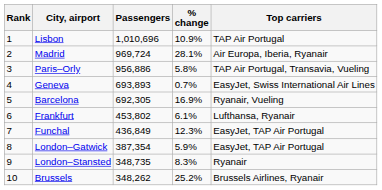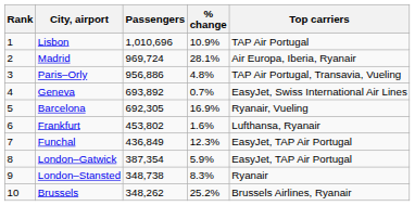 <table class="wikitable" style="font-size: 95%" width= align=>
 <tr>
 <th>Rank</th>
 <th>City, airport</th>
 <th>Passengers</th>
 <th>%<br>change<br></th>
 <th>Top carriers</th>
 </tr>
 <tr>
 <td>1</td>
 <td> <a href='#'>Lisbon</a></td>
 <td>1,010,696</td>
 <td> 10.9%</td>
 <td>TAP Air Portugal</td>
 </tr>
 <tr>
 <td>2</td>
 <td> <a href='#'>Madrid</a></td>
 <td>969,724</td>
 <td> 28.1%</td>
 <td>Air Europa, Iberia, Ryanair</td>
 </tr>
 <tr>
 <td>3</td>
 <td> <a href='#'>Paris–Orly</a></td>
 <td>956,886</td>
-<td> 5.8%</td>
+<td> 4.8%</td>
 <td>TAP Air Portugal, Transavia, Vueling</td>
 </tr>
 <tr>
 <td>4</td>
 <td> <a href='#'>Geneva</a></td>
-<td>693,893</td>
+<td>693,892</td>
 <td> 0.7%</td>
 <td>EasyJet, Swiss International Air Lines</td>
 </tr>
 <tr>
 <td>5</td>
 <td> <a href='#'>Barcelona</a></td>
 <td>692,305</td>
 <td> 16.9%</td>
 <td>Ryanair, Vueling</td>
 </tr>
 <tr>
 <td>6</td>
 <td> <a href='#'>Frankfurt</a></td>
 <td>453,802</td>
-<td> 6.1%</td>
+<td> 1.6%</td>
 <td>Lufthansa, Ryanair</td>
 </tr>
 <tr>
 <td>7</td>
 <td> <a href='#'>Funchal</a></td>
 <td>436,849</td>
 <td> 12.3%</td>
 <td>EasyJet, TAP Air Portugal</td>
 </tr>
 <tr>
 <td>8</td>
 <td> <a href='#'>London–Gatwick</a></td>
 <td>387,354</td>
 <td> 5.9%</td>
 <td>EasyJet, TAP Air Portugal</td>
 </tr>
 <tr>
 <td>9</td>
 <td> <a href='#'>London–Stansted</a></td>
-<td>348,735</td>
+<td>348,738</td>
 <td> 8.3%</td>
 <td>Ryanair</td>
 </tr>
 <tr>
 <td>10</td>
 <td> <a href='#'>Brussels</a></td>
 <td>348,262</td>
 <td> 25.2%</td>
 <td>Brussels Airlines, Ryanair</td>
 </tr>
 </table>
